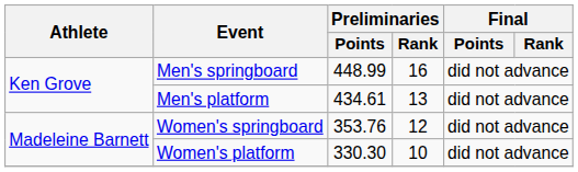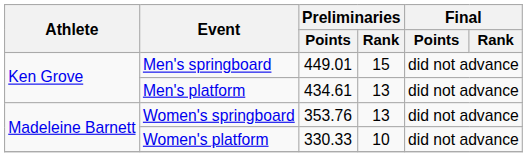 <table class=wikitable style="font-size:90%;">
 <tr>
 <th rowspan="2">Athlete</th>
 <th rowspan="2">Event</th>
 <th colspan="2">Preliminaries</th>
 <th colspan="2">Final</th>
 </tr>
 <tr style="font-size:95%">
 <th>Points</th>
 <th>Rank</th>
 <th>Points</th>
 <th>Rank</th>
 </tr>
 <tr align=center>
 <td align=left rowspan=2><a href='#'>Ken Grove</a></td>
 <td align=left><a href='#'>Men's springboard</a></td>
-<td>448.99</td>
-<td>16</td>
+<td>449.01</td>
+<td>15</td>
 <td colspan=2>did not advance</td>
 </tr>
 <tr align=center>
 <td align=left><a href='#'>Men's platform</a></td>
 <td>434.61</td>
 <td>13</td>
 <td colspan=2>did not advance</td>
 </tr>
 <tr align=center>
 <td align=left rowspan=2><a href='#'>Madeleine Barnett</a></td>
 <td align=left><a href='#'>Women's springboard</a></td>
 <td>353.76</td>
-<td>12</td>
+<td>13</td>
 <td colspan=2>did not advance</td>
 </tr>
 <tr align=center>
 <td align=left><a href='#'>Women's platform</a></td>
-<td>330.30</td>
+<td>330.33</td>
 <td>10</td>
 <td colspan=2>did not advance</td>
 </tr>
 <tr align=center>
 </tr>
 </table>
